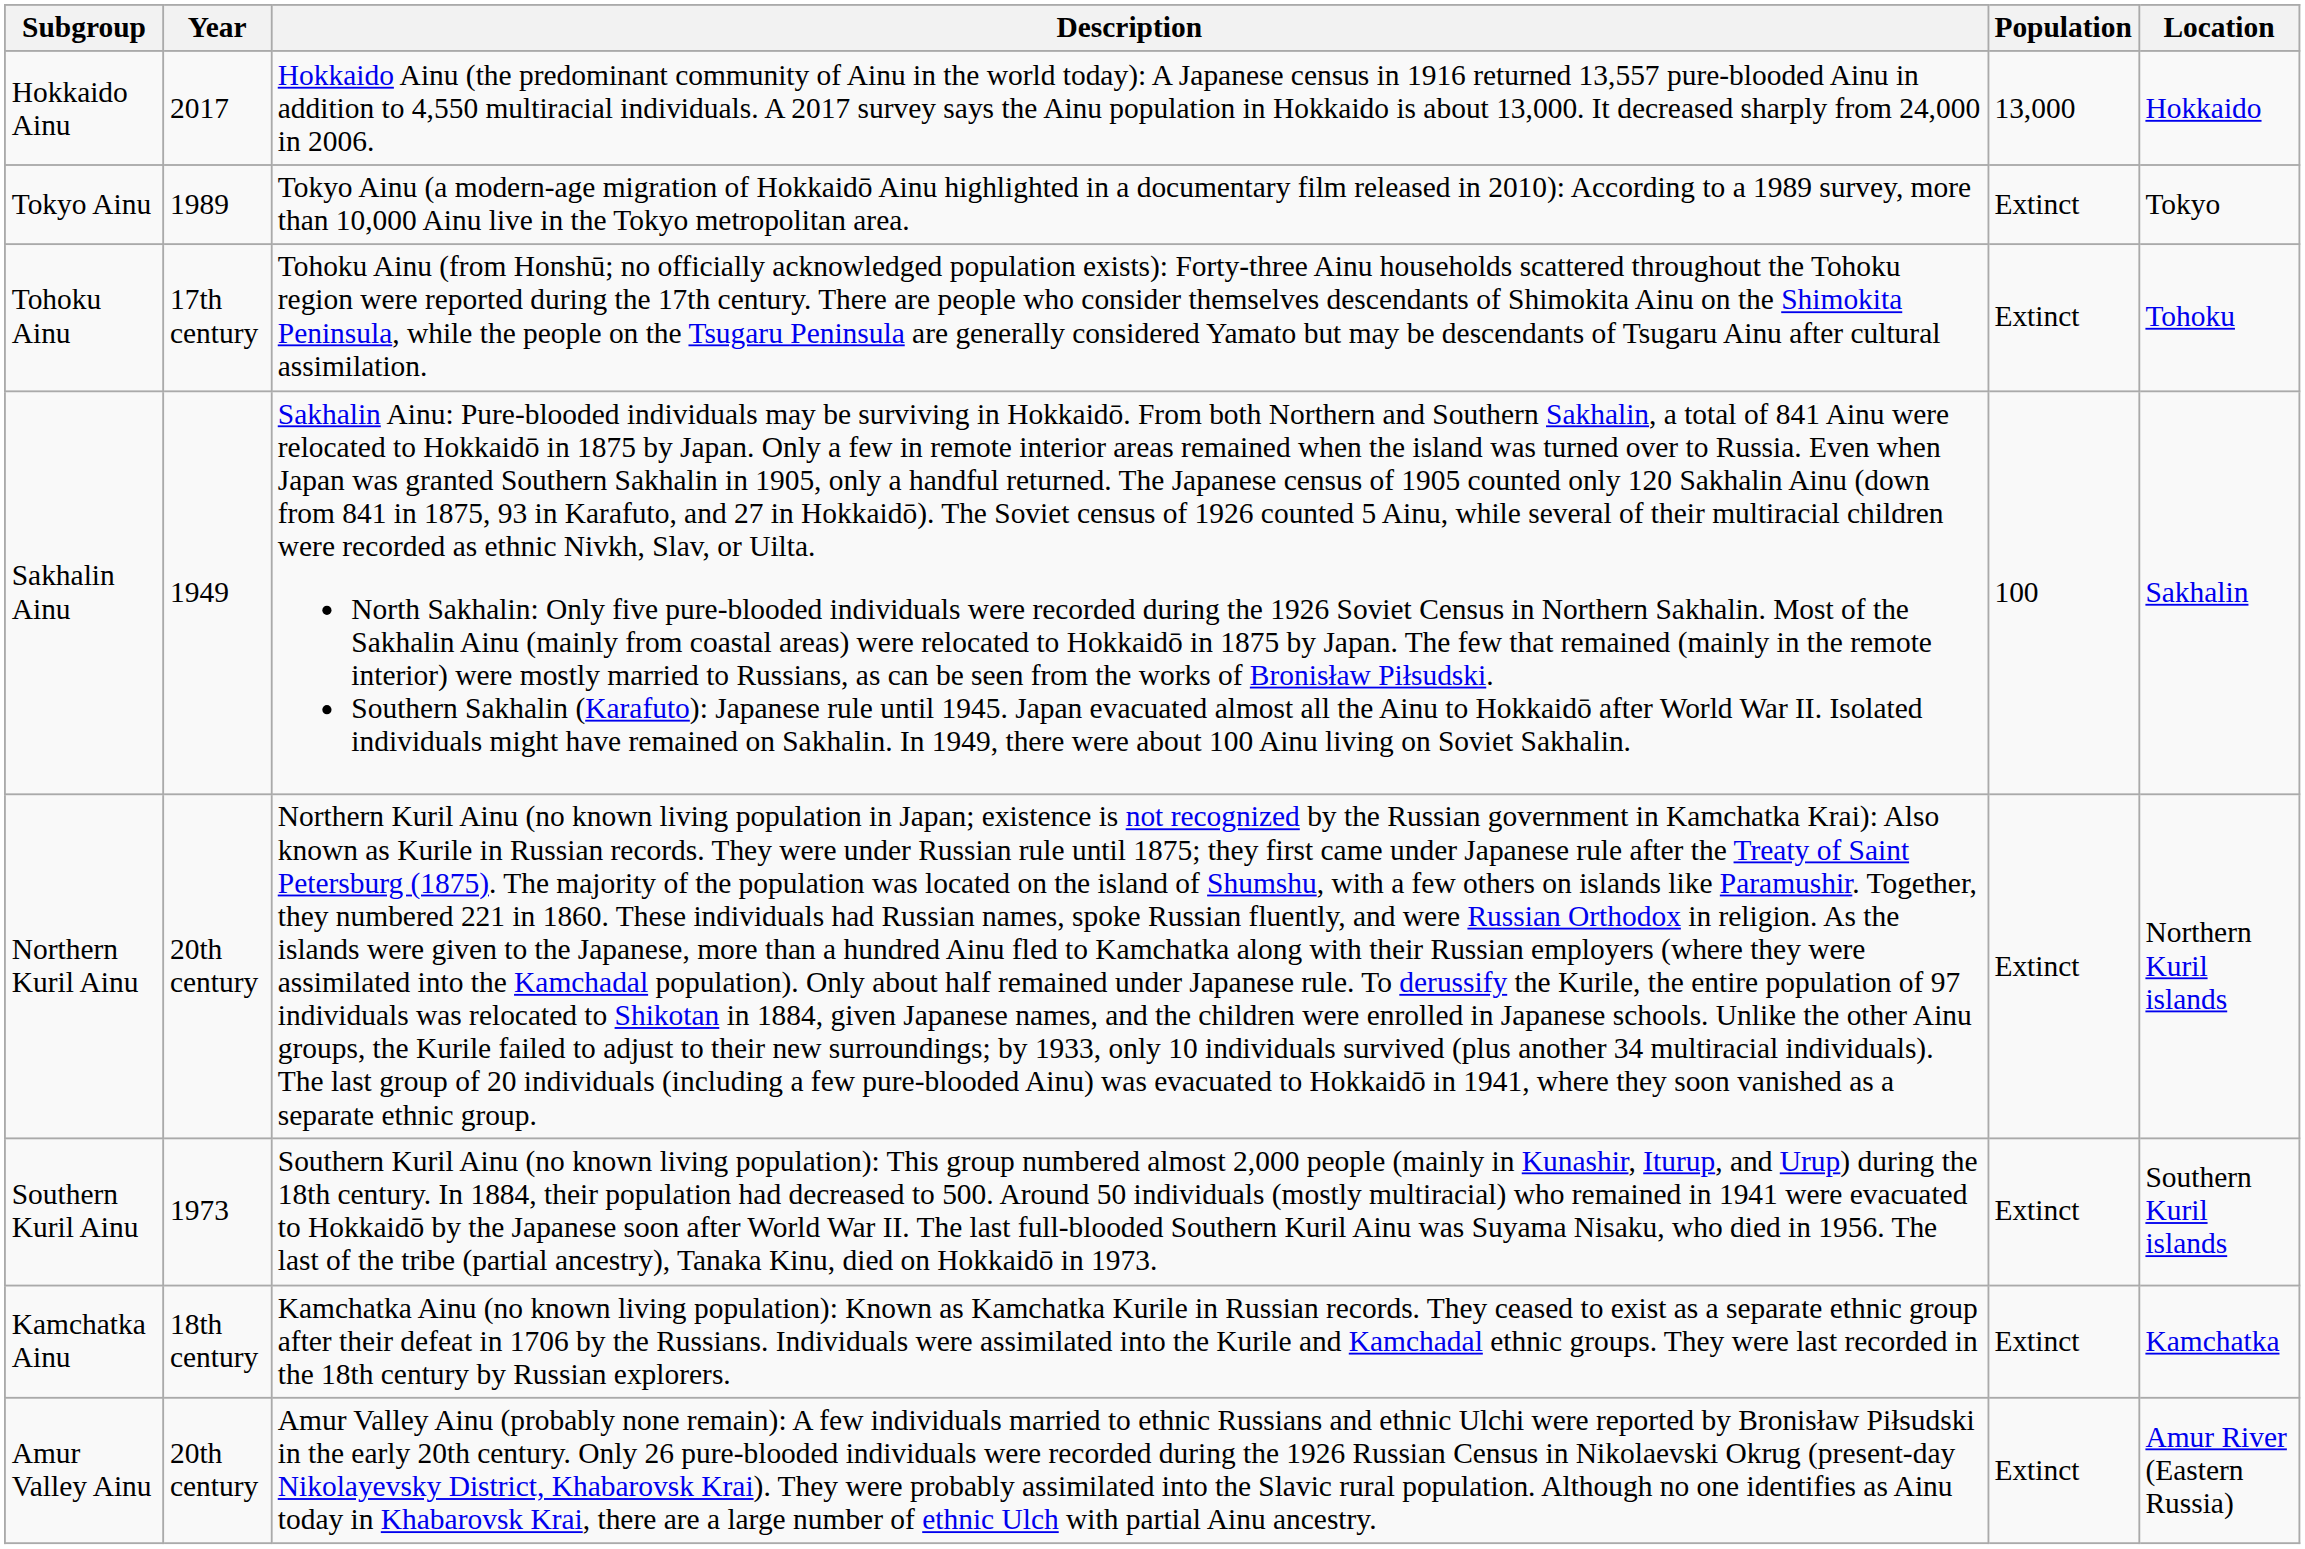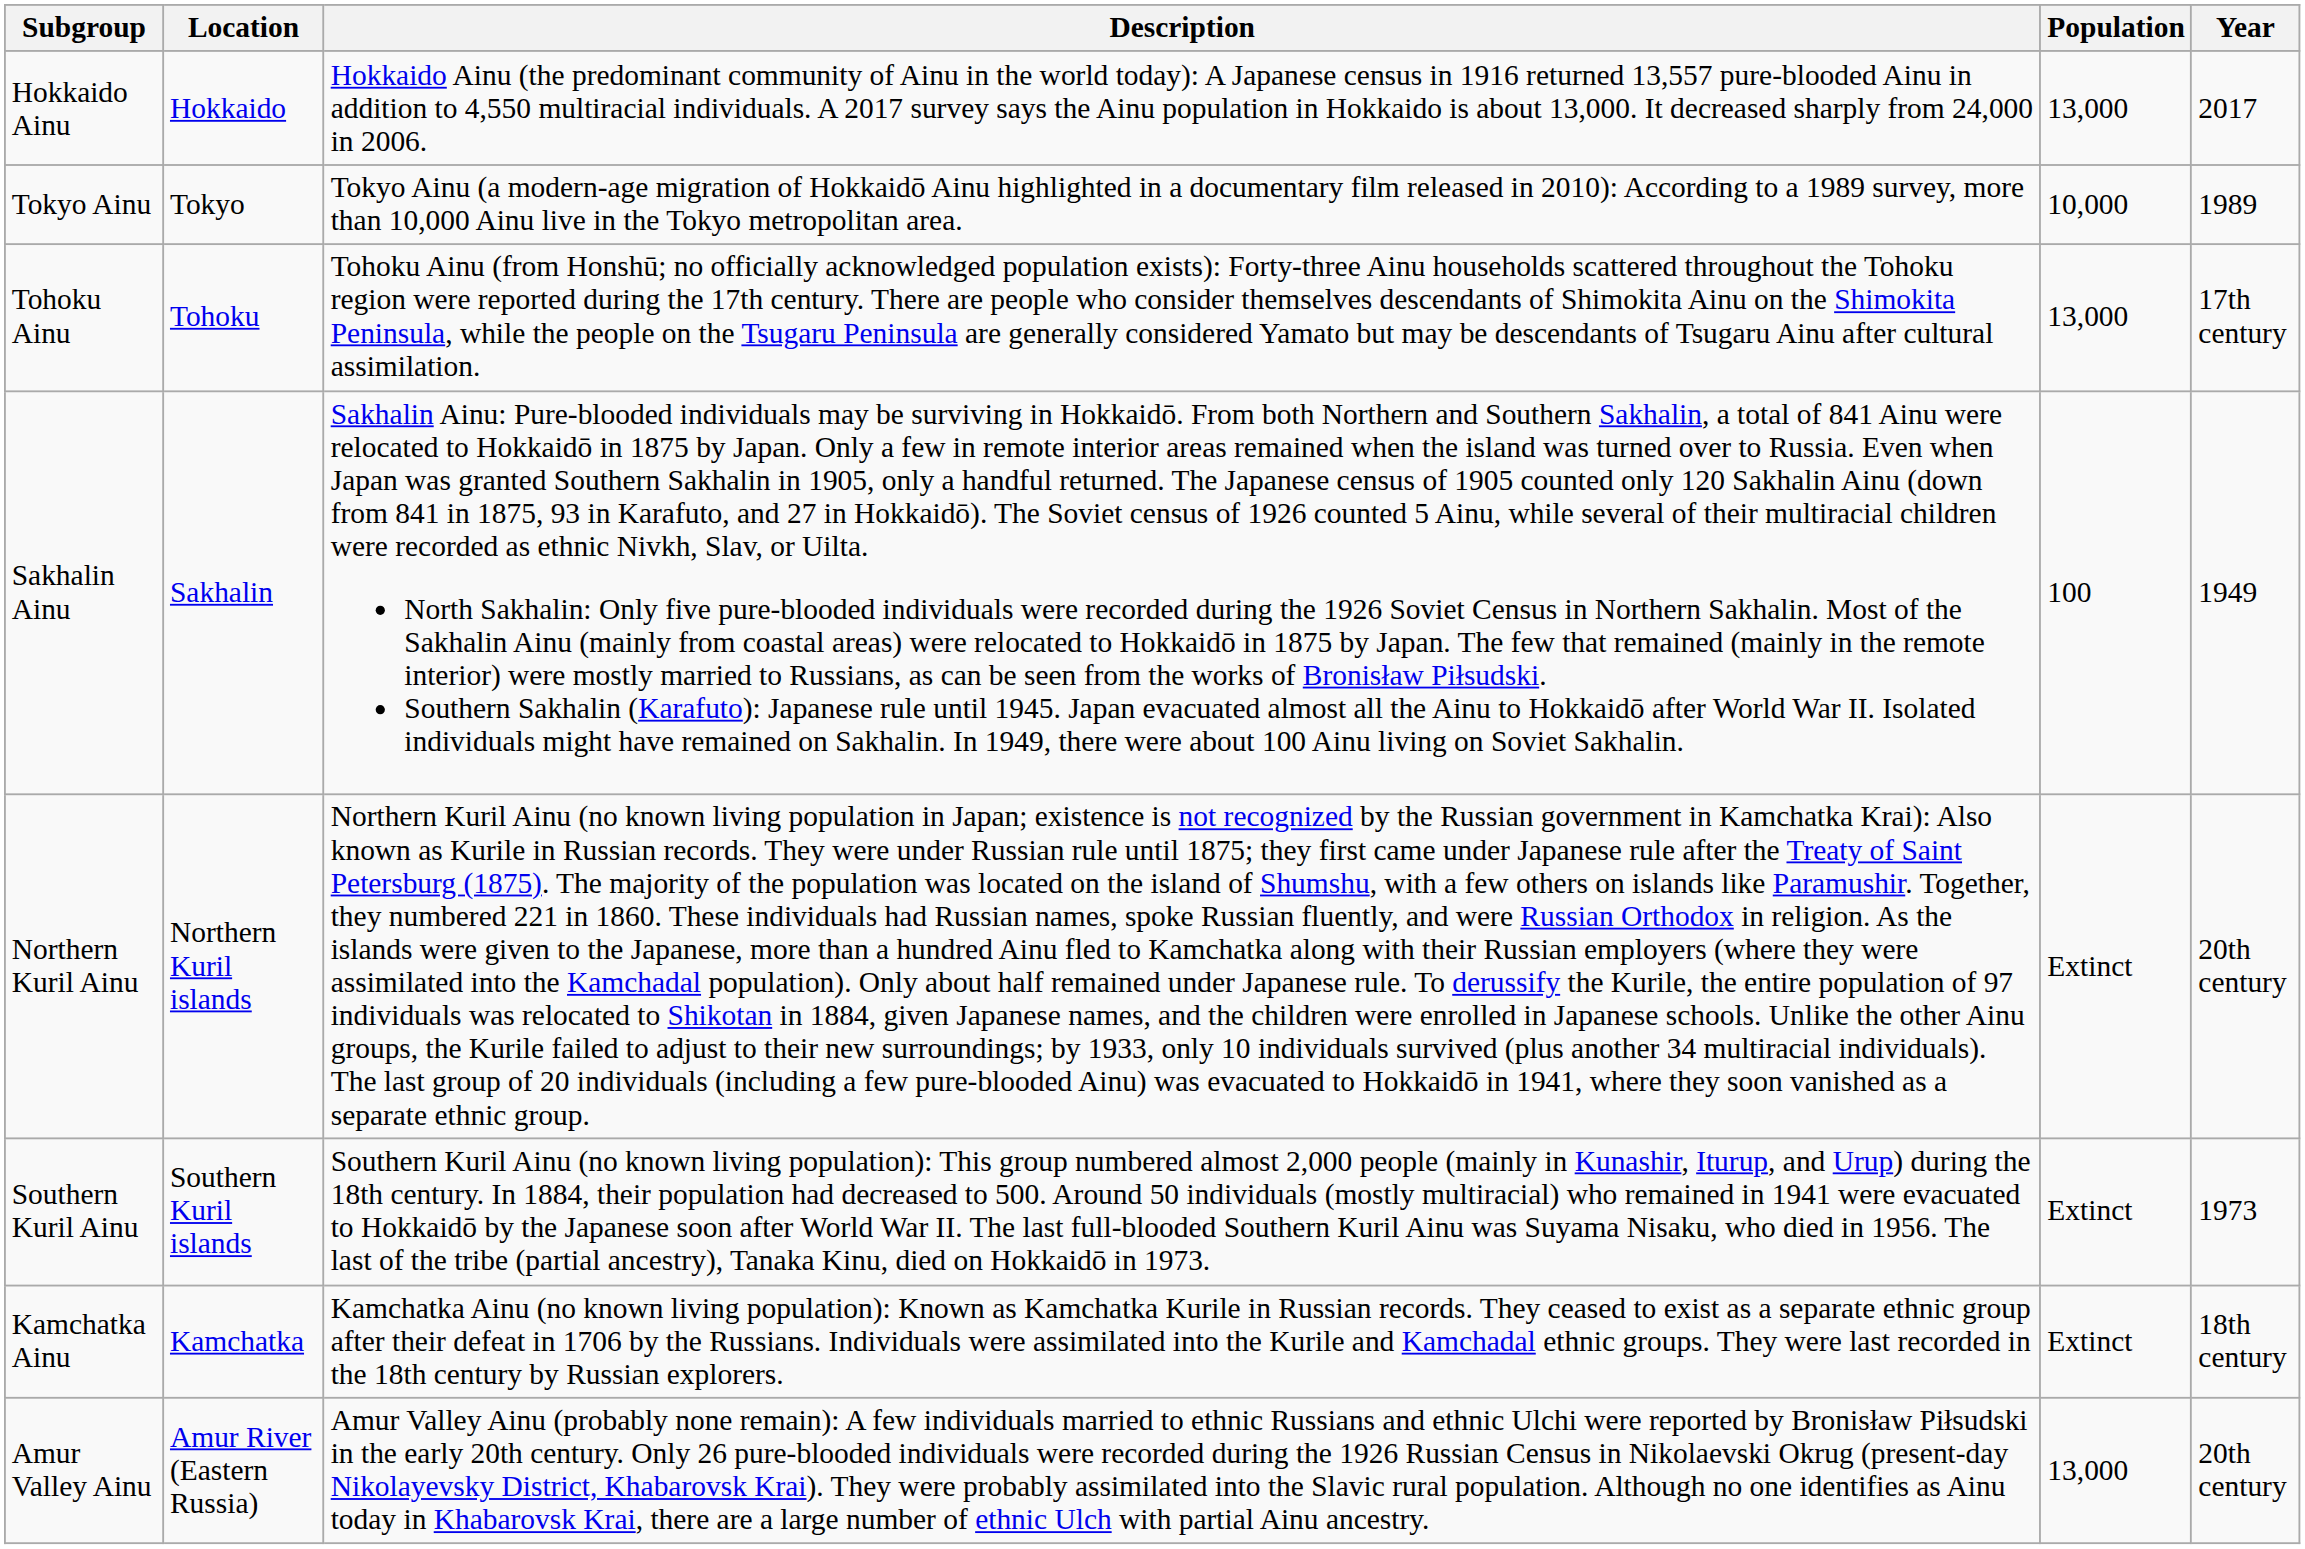 <table class="sortable wikitable">
 <tr>
 <th>Subgroup</th>
-<th>Year</th>
+<th>Location</th>
 <th>Description</th>
 <th>Population</th>
-<th>Location</th>
+<th>Year</th>
 </tr>
 <tr>
 <td>Hokkaido Ainu</td>
-<td>2017</td>
+<td><a href='#'>Hokkaido</a></td>
 <td><a href='#'>Hokkaido</a> Ainu (the predominant community of Ainu in the world today): A Japanese census in 1916 returned 13,557 pure-blooded Ainu in addition to 4,550 multiracial individuals. A 2017 survey says the Ainu population in Hokkaido is about 13,000. It decreased sharply from 24,000 in 2006.</td>
 <td>13,000</td>
-<td><a href='#'>Hokkaido</a></td>
+<td>2017</td>
 </tr>
 <tr>
 <td>Tokyo Ainu</td>
+<td>Tokyo</td>
+<td>Tokyo Ainu (a modern-age migration of Hokkaidō Ainu highlighted in a documentary film released in 2010): According to a 1989 survey, more than 10,000 Ainu live in the Tokyo metropolitan area.</td>
+<td>10,000</td>
 <td>1989</td>
-<td>Tokyo Ainu (a modern-age migration of Hokkaidō Ainu highlighted in a documentary film released in 2010): According to a 1989 survey, more than 10,000 Ainu live in the Tokyo metropolitan area.</td>
-<td>Extinct</td>
-<td>Tokyo</td>
 </tr>
 <tr>
 <td>Tohoku Ainu</td>
+<td><a href='#'>Tohoku</a></td>
+<td>Tohoku Ainu (from Honshū; no officially acknowledged population exists): Forty-three Ainu households scattered throughout the Tohoku region were reported during the 17th century. There are people who consider themselves descendants of Shimokita Ainu on the <a href='#'>Shimokita Peninsula</a>, while the people on the <a href='#'>Tsugaru Peninsula</a> are generally considered Yamato but may be descendants of Tsugaru Ainu after cultural assimilation.</td>
+<td>13,000</td>
 <td>17th century</td>
-<td>Tohoku Ainu (from Honshū; no officially acknowledged population exists): Forty-three Ainu households scattered throughout the Tohoku region were reported during the 17th century. There are people who consider themselves descendants of Shimokita Ainu on the <a href='#'>Shimokita Peninsula</a>, while the people on the <a href='#'>Tsugaru Peninsula</a> are generally considered Yamato but may be descendants of Tsugaru Ainu after cultural assimilation.</td>
-<td>Extinct</td>
-<td><a href='#'>Tohoku</a></td>
 </tr>
 <tr>
 <td>Sakhalin Ainu</td>
-<td>1949</td>
+<td><a href='#'>Sakhalin</a></td>
 <td><a href='#'>Sakhalin</a> Ainu: Pure-blooded individuals may be surviving in Hokkaidō. From both Northern and Southern <a href='#'>Sakhalin</a>, a total of 841 Ainu were relocated to Hokkaidō in 1875 by Japan. Only a few in remote interior areas remained when the island was turned over to Russia. Even when Japan was granted Southern Sakhalin in 1905, only a handful returned. The Japanese census of 1905 counted only 120 Sakhalin Ainu (down from 841 in 1875, 93 in Karafuto, and 27 in Hokkaidō). The Soviet census of 1926 counted 5 Ainu, while several of their multiracial children were recorded as ethnic Nivkh, Slav, or Uilta.<br><ul><li>North Sakhalin: Only five pure-blooded individuals were recorded during the 1926 Soviet Census in Northern Sakhalin. Most of the Sakhalin Ainu (mainly from coastal areas) were relocated to Hokkaidō in 1875 by Japan. The few that remained (mainly in the remote interior) were mostly married to Russians, as can be seen from the works of <a href='#'>Bronisław Piłsudski</a>.</li><li>Southern Sakhalin (<a href='#'>Karafuto</a>): Japanese rule until 1945. Japan evacuated almost all the Ainu to Hokkaidō after World War II. Isolated individuals might have remained on Sakhalin. In 1949, there were about 100 Ainu living on Soviet Sakhalin.</li></ul></td>
 <td>100</td>
-<td><a href='#'>Sakhalin</a></td>
+<td>1949</td>
 </tr>
 <tr>
 <td>Northern Kuril Ainu</td>
-<td>20th century</td>
+<td>Northern <a href='#'>Kuril islands</a></td>
 <td>Northern Kuril Ainu (no known living population in Japan; existence is <a href='#'>not recognized</a> by the Russian government in Kamchatka Krai): Also known as Kurile in Russian records. They were under Russian rule until 1875; they first came under Japanese rule after the <a href='#'>Treaty of Saint Petersburg (1875)</a>. The majority of the population was located on the island of <a href='#'>Shumshu</a>, with a few others on islands like <a href='#'>Paramushir</a>. Together, they numbered 221 in 1860. These individuals had Russian names, spoke Russian fluently, and were <a href='#'>Russian Orthodox</a> in religion. As the islands were given to the Japanese, more than a hundred Ainu fled to Kamchatka along with their Russian employers (where they were assimilated into the <a href='#'>Kamchadal</a> population). Only about half remained under Japanese rule. To <a href='#'>derussify</a> the Kurile, the entire population of 97 individuals was relocated to <a href='#'>Shikotan</a> in 1884, given Japanese names, and the children were enrolled in Japanese schools. Unlike the other Ainu groups, the Kurile failed to adjust to their new surroundings; by 1933, only 10 individuals survived (plus another 34 multiracial individuals). The last group of 20 individuals (including a few pure-blooded Ainu) was evacuated to Hokkaidō in 1941, where they soon vanished as a separate ethnic group.</td>
 <td>Extinct</td>
-<td>Northern <a href='#'>Kuril islands</a></td>
+<td>20th century</td>
 </tr>
 <tr>
 <td>Southern Kuril Ainu</td>
-<td>1973</td>
+<td>Southern <a href='#'>Kuril islands</a></td>
 <td>Southern Kuril Ainu (no known living population): This group numbered almost 2,000 people (mainly in <a href='#'>Kunashir</a>, <a href='#'>Iturup</a>, and <a href='#'>Urup</a>) during the 18th century. In 1884, their population had decreased to 500. Around 50 individuals (mostly multiracial) who remained in 1941 were evacuated to Hokkaidō by the Japanese soon after World War II. The last full-blooded Southern Kuril Ainu was Suyama Nisaku, who died in 1956. The last of the tribe (partial ancestry), Tanaka Kinu, died on Hokkaidō in 1973.</td>
 <td>Extinct</td>
-<td>Southern <a href='#'>Kuril islands</a></td>
+<td>1973</td>
 </tr>
 <tr>
 <td>Kamchatka Ainu</td>
-<td>18th century</td>
+<td><a href='#'>Kamchatka</a></td>
 <td>Kamchatka Ainu (no known living population): Known as Kamchatka Kurile in Russian records. They ceased to exist as a separate ethnic group after their defeat in 1706 by the Russians. Individuals were assimilated into the Kurile and <a href='#'>Kamchadal</a> ethnic groups. They were last recorded in the 18th century by Russian explorers.</td>
 <td>Extinct</td>
-<td><a href='#'>Kamchatka</a></td>
+<td>18th century</td>
 </tr>
 <tr>
 <td>Amur Valley Ainu</td>
+<td><a href='#'>Amur River</a><br>(Eastern Russia)</td>
+<td>Amur Valley Ainu (probably none remain): A few individuals married to ethnic Russians and ethnic Ulchi were reported by Bronisław Piłsudski in the early 20th century. Only 26 pure-blooded individuals were recorded during the 1926 Russian Census in Nikolaevski Okrug (present-day <a href='#'>Nikolayevsky District, Khabarovsk Krai</a>). They were probably assimilated into the Slavic rural population. Although no one identifies as Ainu today in <a href='#'>Khabarovsk Krai</a>, there are a large number of <a href='#'>ethnic Ulch</a> with partial Ainu ancestry.</td>
+<td>13,000</td>
 <td>20th century</td>
-<td>Amur Valley Ainu (probably none remain): A few individuals married to ethnic Russians and ethnic Ulchi were reported by Bronisław Piłsudski in the early 20th century. Only 26 pure-blooded individuals were recorded during the 1926 Russian Census in Nikolaevski Okrug (present-day <a href='#'>Nikolayevsky District, Khabarovsk Krai</a>). They were probably assimilated into the Slavic rural population. Although no one identifies as Ainu today in <a href='#'>Khabarovsk Krai</a>, there are a large number of <a href='#'>ethnic Ulch</a> with partial Ainu ancestry.</td>
-<td>Extinct</td>
-<td><a href='#'>Amur River</a><br>(Eastern Russia)</td>
 </tr>
 </table>
